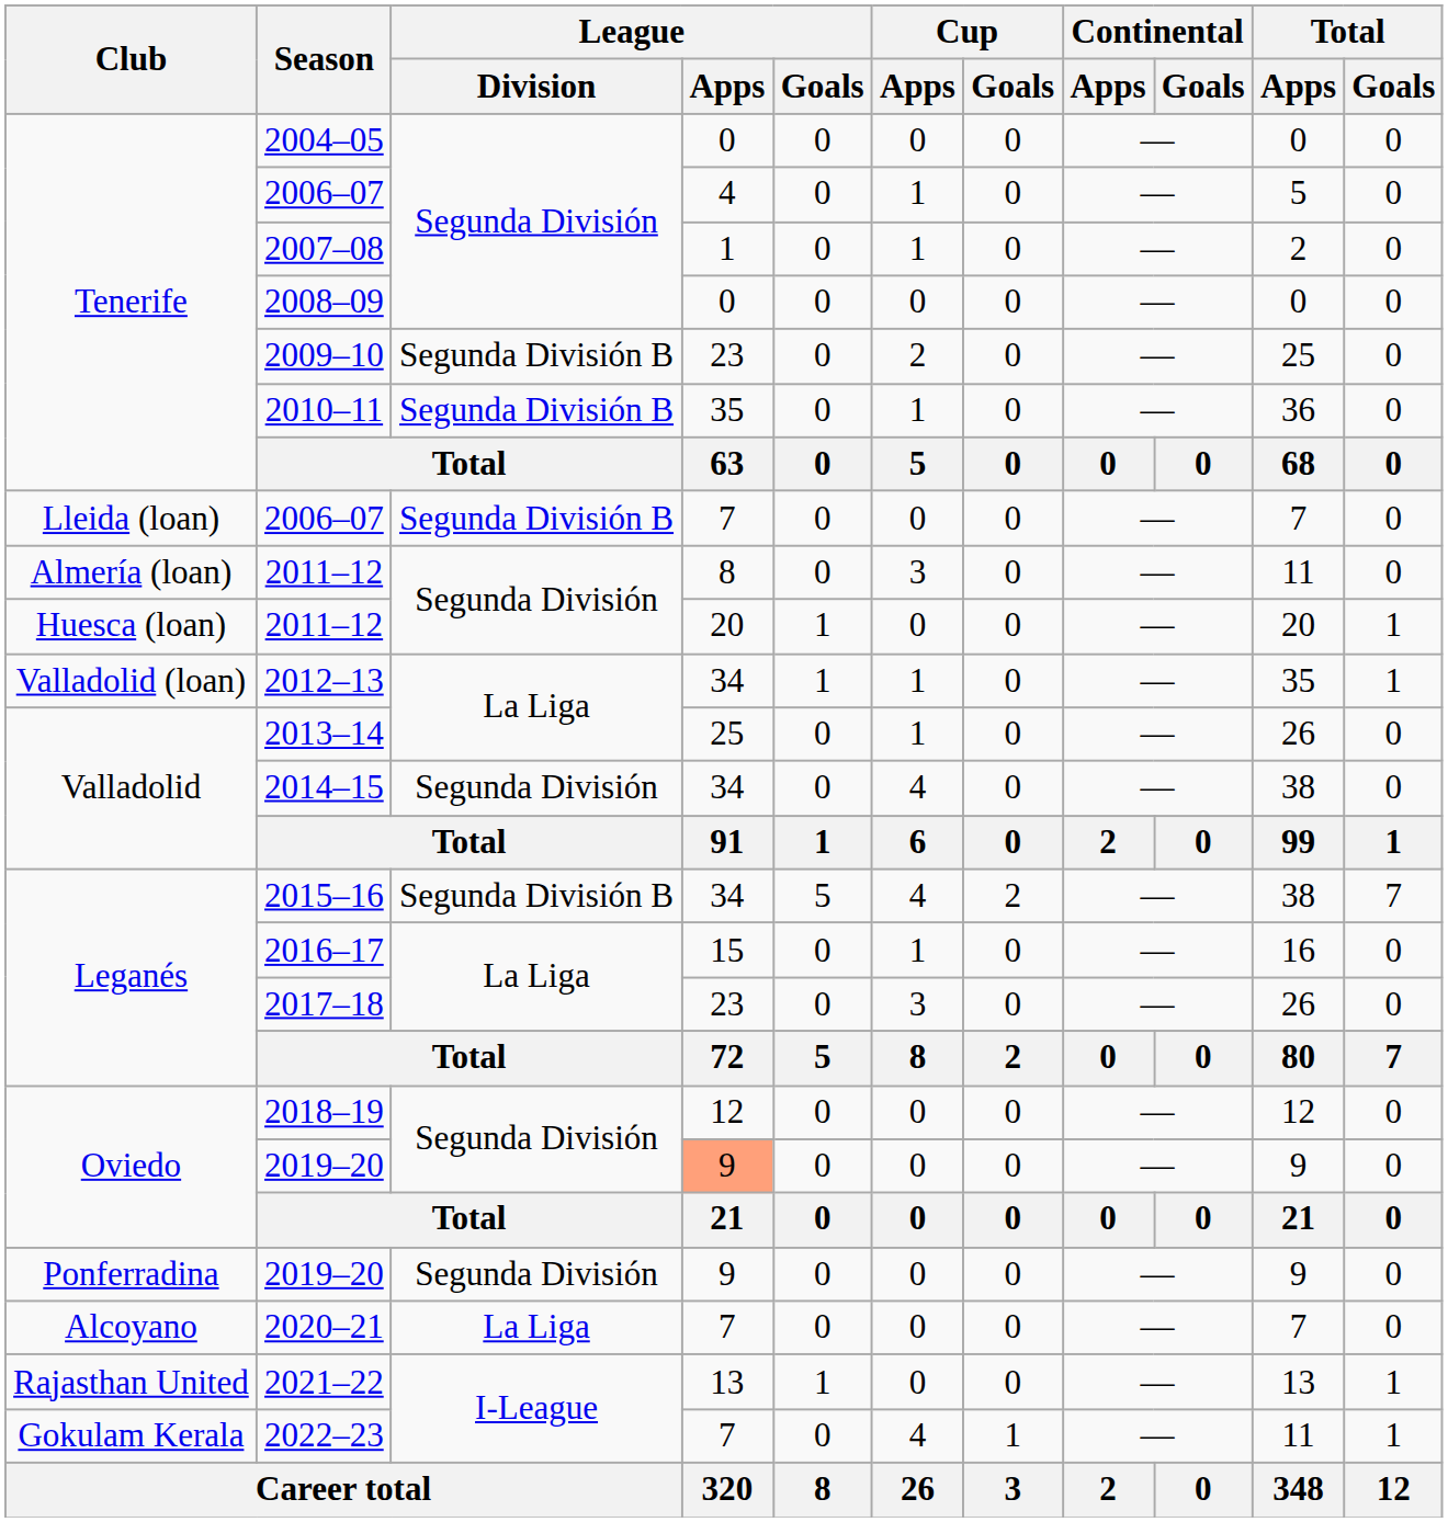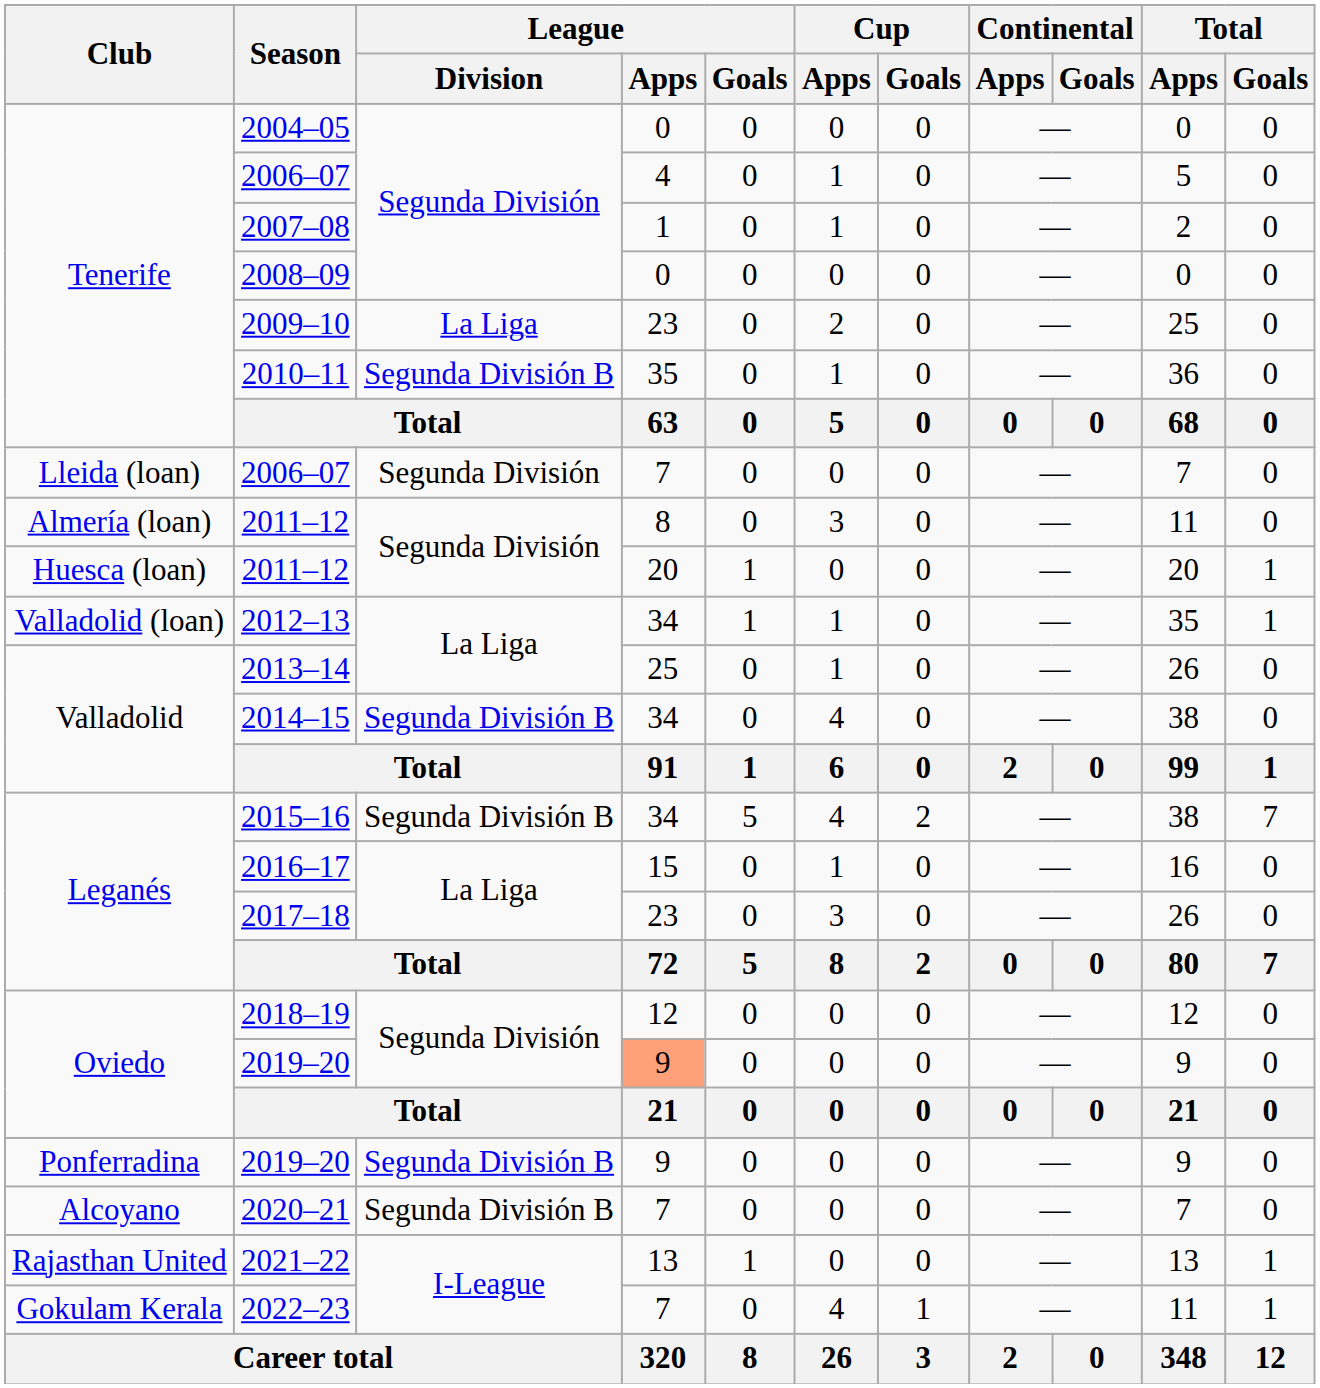 <table class="wikitable" style="text-align:center">
 <tr>
 <th rowspan="2">Club</th>
 <th rowspan="2">Season</th>
 <th colspan="3">League</th>
 <th colspan="2">Cup</th>
 <th colspan="2">Continental</th>
 <th colspan="2">Total</th>
 </tr>
 <tr>
 <th>Division</th>
 <th>Apps</th>
 <th>Goals</th>
 <th>Apps</th>
 <th>Goals</th>
 <th>Apps</th>
 <th>Goals</th>
 <th>Apps</th>
 <th>Goals</th>
 </tr>
 <tr>
 <td rowspan="7"><a href='#'>Tenerife</a></td>
 <td><a href='#'>2004–05</a></td>
 <td rowspan="4"><a href='#'>Segunda División</a></td>
 <td>0</td>
 <td>0</td>
 <td>0</td>
 <td>0</td>
 <td colspan="2">—</td>
 <td>0</td>
 <td>0</td>
 </tr>
 <tr>
 <td><a href='#'>2006–07</a></td>
 <td>4</td>
 <td>0</td>
 <td>1</td>
 <td>0</td>
 <td colspan="2">—</td>
 <td>5</td>
 <td>0</td>
 </tr>
 <tr>
 <td><a href='#'>2007–08</a></td>
 <td>1</td>
 <td>0</td>
 <td>1</td>
 <td>0</td>
 <td colspan="2">—</td>
 <td>2</td>
 <td>0</td>
 </tr>
 <tr>
 <td><a href='#'>2008–09</a></td>
 <td>0</td>
 <td>0</td>
 <td>0</td>
 <td>0</td>
 <td colspan="2">—</td>
 <td>0</td>
 <td>0</td>
 </tr>
 <tr>
 <td><a href='#'>2009–10</a></td>
-<td>Segunda División B</td>
+<td><a href='#'>La Liga</a></td>
 <td>23</td>
 <td>0</td>
 <td>2</td>
 <td>0</td>
 <td colspan="2">—</td>
 <td>25</td>
 <td>0</td>
 </tr>
 <tr>
 <td><a href='#'>2010–11</a></td>
 <td><a href='#'>Segunda División B</a></td>
 <td>35</td>
 <td>0</td>
 <td>1</td>
 <td>0</td>
 <td colspan="2">—</td>
 <td>36</td>
 <td>0</td>
 </tr>
 <tr>
 <th colspan="2">Total</th>
 <th>63</th>
 <th>0</th>
 <th>5</th>
 <th>0</th>
 <th>0</th>
 <th>0</th>
 <th>68</th>
 <th>0</th>
 </tr>
 <tr>
 <td><a href='#'>Lleida</a> (loan)</td>
 <td><a href='#'>2006–07</a></td>
-<td><a href='#'>Segunda División B</a></td>
+<td>Segunda División</td>
 <td>7</td>
 <td>0</td>
 <td>0</td>
 <td>0</td>
 <td colspan="2">—</td>
 <td>7</td>
 <td>0</td>
 </tr>
 <tr>
 <td><a href='#'>Almería</a> (loan)</td>
 <td><a href='#'>2011–12</a></td>
 <td rowspan="2">Segunda División</td>
 <td>8</td>
 <td>0</td>
 <td>3</td>
 <td>0</td>
 <td colspan="2">—</td>
 <td>11</td>
 <td>0</td>
 </tr>
 <tr>
 <td><a href='#'>Huesca</a> (loan)</td>
 <td><a href='#'>2011–12</a></td>
 <td>20</td>
 <td>1</td>
 <td>0</td>
 <td>0</td>
 <td colspan="2">—</td>
 <td>20</td>
 <td>1</td>
 </tr>
 <tr>
 <td><a href='#'>Valladolid</a> (loan)</td>
 <td><a href='#'>2012–13</a></td>
 <td rowspan="2">La Liga</td>
 <td>34</td>
 <td>1</td>
 <td>1</td>
 <td>0</td>
 <td colspan="2">—</td>
 <td>35</td>
 <td>1</td>
 </tr>
 <tr>
 <td rowspan="3">Valladolid</td>
 <td><a href='#'>2013–14</a></td>
 <td>25</td>
 <td>0</td>
 <td>1</td>
 <td>0</td>
 <td colspan="2">—</td>
 <td>26</td>
 <td>0</td>
 </tr>
 <tr>
 <td><a href='#'>2014–15</a></td>
-<td>Segunda División</td>
+<td><a href='#'>Segunda División B</a></td>
 <td>34</td>
 <td>0</td>
 <td>4</td>
 <td>0</td>
 <td colspan="2">—</td>
 <td>38</td>
 <td>0</td>
 </tr>
 <tr>
 <th colspan="2">Total</th>
 <th>91</th>
 <th>1</th>
 <th>6</th>
 <th>0</th>
 <th>2</th>
 <th>0</th>
 <th>99</th>
 <th>1</th>
 </tr>
 <tr>
 <td rowspan="4"><a href='#'>Leganés</a></td>
 <td><a href='#'>2015–16</a></td>
 <td>Segunda División B</td>
 <td>34</td>
 <td>5</td>
 <td>4</td>
 <td>2</td>
 <td colspan="2">—</td>
 <td>38</td>
 <td>7</td>
 </tr>
 <tr>
 <td><a href='#'>2016–17</a></td>
 <td rowspan="2">La Liga</td>
 <td>15</td>
 <td>0</td>
 <td>1</td>
 <td>0</td>
 <td colspan="2">—</td>
 <td>16</td>
 <td>0</td>
 </tr>
 <tr>
 <td><a href='#'>2017–18</a></td>
 <td>23</td>
 <td>0</td>
 <td>3</td>
 <td>0</td>
 <td colspan="2">—</td>
 <td>26</td>
 <td>0</td>
 </tr>
 <tr>
 <th colspan="2">Total</th>
 <th>72</th>
 <th>5</th>
 <th>8</th>
 <th>2</th>
 <th>0</th>
 <th>0</th>
 <th>80</th>
 <th>7</th>
 </tr>
 <tr>
 <td rowspan="3"><a href='#'>Oviedo</a></td>
 <td><a href='#'>2018–19</a></td>
 <td rowspan="2">Segunda División</td>
 <td>12</td>
 <td>0</td>
 <td>0</td>
 <td>0</td>
 <td colspan="2">—</td>
 <td>12</td>
 <td>0</td>
 </tr>
 <tr>
 <td><a href='#'>2019–20</a></td>
 <td style="background: lightsalmon;">9</td>
 <td>0</td>
 <td>0</td>
 <td>0</td>
 <td colspan="2">—</td>
 <td>9</td>
 <td>0</td>
 </tr>
 <tr>
 <th colspan="2">Total</th>
 <th>21</th>
 <th>0</th>
 <th>0</th>
 <th>0</th>
 <th>0</th>
 <th>0</th>
 <th>21</th>
 <th>0</th>
 </tr>
 <tr>
 <td><a href='#'>Ponferradina</a></td>
 <td><a href='#'>2019–20</a></td>
-<td>Segunda División</td>
+<td><a href='#'>Segunda División B</a></td>
 <td>9</td>
 <td>0</td>
 <td>0</td>
 <td>0</td>
 <td colspan="2">—</td>
 <td>9</td>
 <td>0</td>
 </tr>
 <tr>
 <td><a href='#'>Alcoyano</a></td>
 <td><a href='#'>2020–21</a></td>
-<td><a href='#'>La Liga</a></td>
+<td>Segunda División B</td>
 <td>7</td>
 <td>0</td>
 <td>0</td>
 <td>0</td>
 <td colspan="2">—</td>
 <td>7</td>
 <td>0</td>
 </tr>
 <tr>
 <td rowspan="1"><a href='#'>Rajasthan United</a></td>
 <td><a href='#'>2021–22</a></td>
 <td rowspan="2"><a href='#'>I-League</a></td>
 <td>13</td>
 <td>1</td>
 <td>0</td>
 <td>0</td>
 <td colspan="2">—</td>
 <td>13</td>
 <td>1</td>
 </tr>
 <tr>
 <td rowspan="1"><a href='#'>Gokulam Kerala</a></td>
 <td><a href='#'>2022–23</a></td>
 <td>7</td>
 <td>0</td>
 <td>4</td>
 <td>1</td>
 <td colspan="2">—</td>
 <td>11</td>
 <td>1</td>
 </tr>
 <tr>
 <th colspan="3">Career total</th>
 <th>320</th>
 <th>8</th>
 <th>26</th>
 <th>3</th>
 <th>2</th>
 <th>0</th>
 <th>348</th>
 <th>12</th>
 </tr>
 </table>
